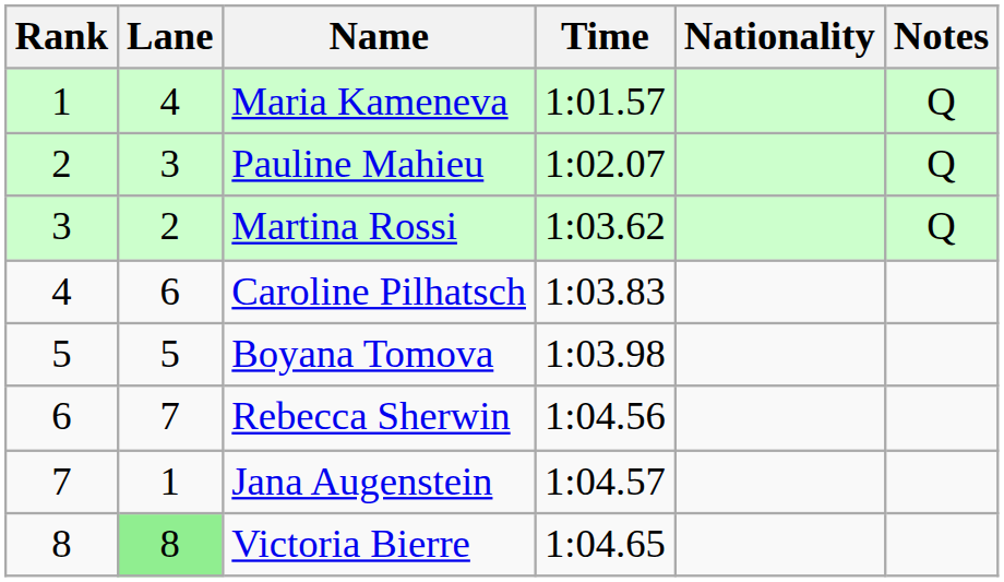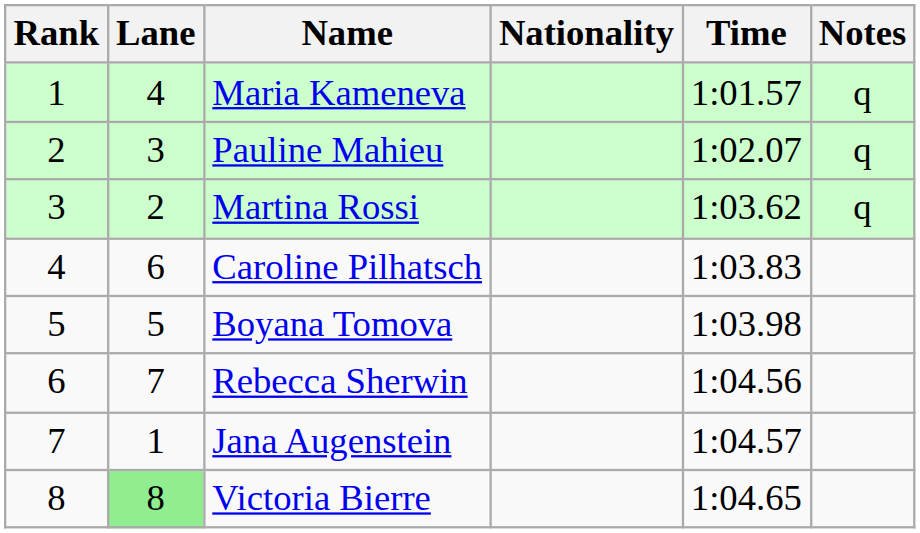 <table class="wikitable sortable" style="text-align:center">
 <tr>
 <th>Rank</th>
 <th>Lane</th>
 <th>Name</th>
+<th>Nationality</th>
 <th>Time</th>
-<th>Nationality</th>
 <th>Notes</th>
 </tr>
 <tr bgcolor=ccffcc>
 <td>1</td>
 <td>4</td>
 <td align=left><a href='#'>Maria Kameneva</a></td>
+<td align=left></td>
 <td>1:01.57</td>
-<td align=left></td>
-<td>Q</td>
+<td>q</td>
 </tr>
 <tr bgcolor=ccffcc>
 <td>2</td>
 <td>3</td>
 <td align=left><a href='#'>Pauline Mahieu</a></td>
+<td align=left></td>
 <td>1:02.07</td>
-<td align=left></td>
-<td>Q</td>
+<td>q</td>
 </tr>
 <tr bgcolor=ccffcc>
 <td>3</td>
 <td>2</td>
 <td align=left><a href='#'>Martina Rossi</a></td>
+<td align=left></td>
 <td>1:03.62</td>
-<td align=left></td>
-<td>Q</td>
+<td>q</td>
 </tr>
 <tr>
 <td>4</td>
 <td>6</td>
 <td align=left><a href='#'>Caroline Pilhatsch</a></td>
+<td align=left></td>
 <td>1:03.83</td>
-<td align=left></td>
 <td></td>
 </tr>
 <tr>
 <td>5</td>
 <td>5</td>
 <td align=left><a href='#'>Boyana Tomova</a></td>
+<td align=left></td>
 <td>1:03.98</td>
-<td align=left></td>
 <td></td>
 </tr>
 <tr>
 <td>6</td>
 <td>7</td>
 <td align=left><a href='#'>Rebecca Sherwin</a></td>
+<td align=left></td>
 <td>1:04.56</td>
-<td align=left></td>
 <td></td>
 </tr>
 <tr>
 <td>7</td>
 <td>1</td>
 <td align=left><a href='#'>Jana Augenstein</a></td>
+<td align=left></td>
 <td>1:04.57</td>
-<td align=left></td>
 <td></td>
 </tr>
 <tr>
 <td>8</td>
 <td style="background: lightgreen;">8</td>
 <td align=left><a href='#'>Victoria Bierre</a></td>
+<td align=left></td>
 <td>1:04.65</td>
-<td align=left></td>
 <td></td>
 </tr>
 </table>
